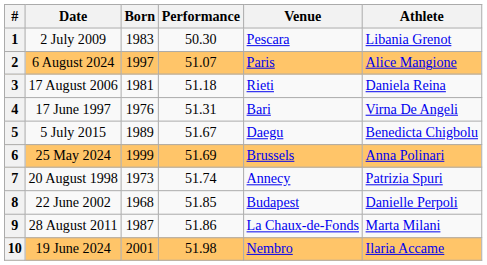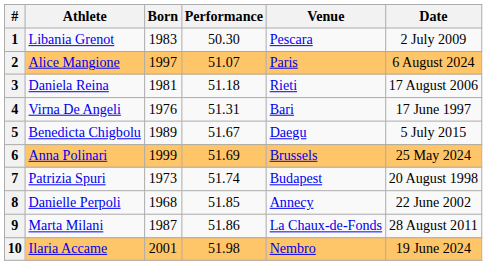 <table class="wikitable" style="font-size:90%; text-align:center;">
 <tr>
 <th>#</th>
-<th>Date</th>
+<th>Athlete</th>
 <th>Born</th>
 <th>Performance</th>
 <th>Venue</th>
-<th>Athlete</th>
+<th>Date</th>
 </tr>
 <tr>
 <th>1</th>
-<td>2 July 2009</td>
+<td align=left><a href='#'>Libania Grenot</a></td>
 <td>1983</td>
 <td>50.30</td>
 <td align=left> <a href='#'>Pescara</a></td>
-<td align=left><a href='#'>Libania Grenot</a></td>
+<td>2 July 2009</td>
 </tr>
 <tr bgcolor=ffc569>
 <th>2</th>
-<td>6 August 2024</td>
+<td align=left><a href='#'>Alice Mangione</a></td>
 <td>1997</td>
 <td>51.07</td>
 <td align=left> <a href='#'>Paris</a></td>
-<td align=left><a href='#'>Alice Mangione</a></td>
+<td>6 August 2024</td>
 </tr>
 <tr>
 <th>3</th>
-<td>17 August 2006</td>
+<td align=left><a href='#'>Daniela Reina</a></td>
 <td>1981</td>
 <td>51.18</td>
 <td align=left> <a href='#'>Rieti</a></td>
-<td align=left><a href='#'>Daniela Reina</a></td>
+<td>17 August 2006</td>
 </tr>
 <tr>
 <th>4</th>
-<td>17 June 1997</td>
+<td align=left><a href='#'>Virna De Angeli</a></td>
 <td>1976</td>
 <td>51.31</td>
 <td align=left> <a href='#'>Bari</a></td>
-<td align=left><a href='#'>Virna De Angeli</a></td>
+<td>17 June 1997</td>
 </tr>
 <tr>
 <th>5</th>
-<td>5 July 2015</td>
+<td align=left><a href='#'>Benedicta Chigbolu</a></td>
 <td>1989</td>
 <td>51.67</td>
 <td align=left> <a href='#'>Daegu</a></td>
-<td align=left><a href='#'>Benedicta Chigbolu</a></td>
+<td>5 July 2015</td>
 </tr>
 <tr bgcolor=ffc569>
 <th>6</th>
-<td>25 May 2024</td>
+<td align=left><a href='#'>Anna Polinari</a></td>
 <td>1999</td>
 <td>51.69</td>
 <td align=left> <a href='#'>Brussels</a></td>
-<td align=left><a href='#'>Anna Polinari</a></td>
+<td>25 May 2024</td>
 </tr>
 <tr>
 <th>7</th>
-<td>20 August 1998</td>
+<td align=left><a href='#'>Patrizia Spuri</a></td>
 <td>1973</td>
 <td>51.74</td>
-<td align=left> <a href='#'>Annecy</a></td>
-<td align=left><a href='#'>Patrizia Spuri</a></td>
+<td align=left> <a href='#'>Budapest</a></td>
+<td>20 August 1998</td>
 </tr>
 <tr>
 <th>8</th>
-<td>22 June 2002</td>
+<td align=left><a href='#'>Danielle Perpoli</a></td>
 <td>1968</td>
 <td>51.85</td>
-<td align=left> <a href='#'>Budapest</a></td>
-<td align=left><a href='#'>Danielle Perpoli</a></td>
+<td align=left> <a href='#'>Annecy</a></td>
+<td>22 June 2002</td>
 </tr>
 <tr>
 <th>9</th>
-<td>28 August 2011</td>
+<td align=left><a href='#'>Marta Milani</a></td>
 <td>1987</td>
 <td>51.86</td>
 <td align=left> <a href='#'>La Chaux-de-Fonds</a></td>
-<td align=left><a href='#'>Marta Milani</a></td>
+<td>28 August 2011</td>
 </tr>
 <tr bgcolor=ffc569>
 <th>10</th>
-<td>19 June 2024</td>
+<td align=left><a href='#'>Ilaria Accame</a></td>
 <td>2001</td>
 <td>51.98</td>
 <td align=left> <a href='#'>Nembro</a></td>
-<td align=left><a href='#'>Ilaria Accame</a></td>
+<td>19 June 2024</td>
 </tr>
 </table>
